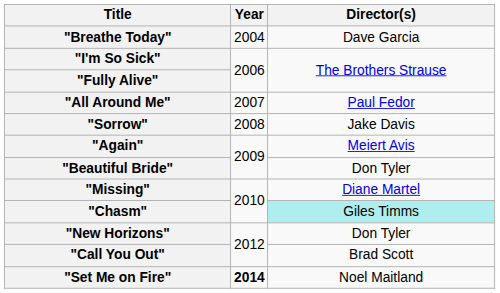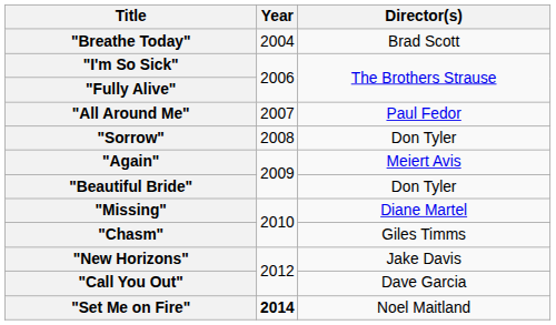 <table class="wikitable plainrowheaders" style="text-align:center;">
 <tr>
 <th scope="col" style="width:16em;">Title</th>
 <th scope="col">Year</th>
 <th scope="col" style="width:16em;">Director(s)</th>
 </tr>
 <tr>
 <th scope="row">"Breathe Today"</th>
 <td>2004</td>
-<td>Dave Garcia</td>
+<td>Brad Scott</td>
 </tr>
 <tr>
 <th scope="row">"I'm So Sick"</th>
 <td rowspan="2">2006</td>
 <td rowspan="2"><a href='#'>The Brothers Strause</a></td>
 </tr>
 <tr>
 <th scope="row">"Fully Alive"</th>
 </tr>
 <tr>
 <th scope="row">"All Around Me"</th>
 <td>2007</td>
 <td><a href='#'>Paul Fedor</a></td>
 </tr>
 <tr>
 <th scope="row">"Sorrow"</th>
 <td>2008</td>
-<td>Jake Davis</td>
+<td>Don Tyler</td>
 </tr>
 <tr>
 <th scope="row">"Again"</th>
 <td rowspan="2">2009</td>
 <td><a href='#'>Meiert Avis</a></td>
 </tr>
 <tr>
 <th scope="row">"Beautiful Bride"</th>
 <td>Don Tyler</td>
 </tr>
 <tr>
 <th scope="row">"Missing"</th>
 <td rowspan="2">2010</td>
 <td><a href='#'>Diane Martel</a></td>
 </tr>
 <tr>
 <th scope="row">"Chasm"</th>
-<td style="background: paleturquoise;">Giles Timms</td>
+<td>Giles Timms</td>
 </tr>
 <tr>
 <th scope="row">"New Horizons"</th>
 <td rowspan="2">2012</td>
-<td>Don Tyler</td>
+<td>Jake Davis</td>
 </tr>
 <tr>
 <th scope="row">"Call You Out"</th>
-<td>Brad Scott</td>
+<td>Dave Garcia</td>
 </tr>
 <tr>
 <th scope="row">"Set Me on Fire"</th>
 <td><strong>2014</strong></td>
 <td>Noel Maitland</td>
 </tr>
 </table>
